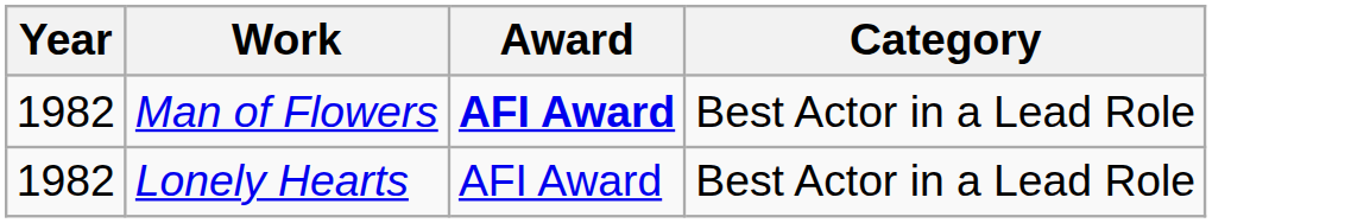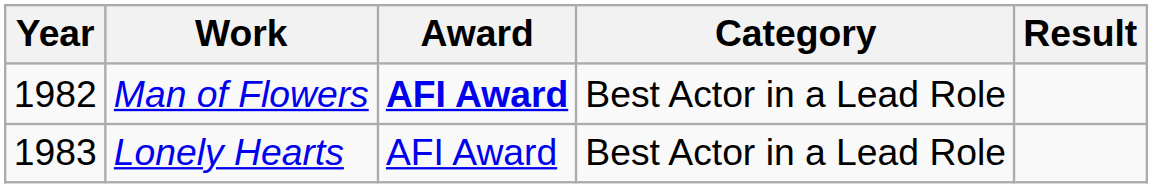 <table class=wikitable>
 <tr>
 <th>Year</th>
 <th>Work</th>
 <th>Award</th>
 <th>Category</th>
+<th>Result</th>
 </tr>
 <tr>
 <td>1982</td>
 <td><em><a href='#'>Man of Flowers</a></em></td>
 <td><strong><a href='#'>AFI Award</a></strong></td>
 <td>Best Actor in a Lead Role</td>
+<td></td>
 </tr>
 <tr>
-<td>1982</td>
+<td>1983</td>
 <td><em><a href='#'>Lonely Hearts</a></em></td>
 <td><a href='#'>AFI Award</a></td>
 <td>Best Actor in a Lead Role</td>
+<td></td>
 </tr>
 </table>
